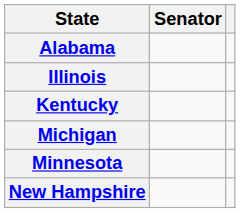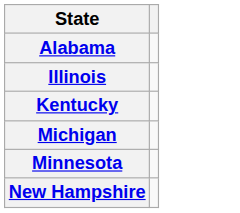 <table class="wikitable sortable plainrowheaders">
 <tr>
 <th scope="col">State</th>
-<th scope="col">Senator</th>
 <th scope="col"></th>
 </tr>
 <tr>
 <th><a href='#'>Alabama</a></th>
 <td></td>
-<td></td>
 </tr>
 <tr>
 <th><a href='#'>Illinois</a></th>
-<td></td>
 <td></td>
 </tr>
 <tr>
 <th><a href='#'>Kentucky</a></th>
 <td></td>
-<td></td>
 </tr>
 <tr>
 <th><a href='#'>Michigan</a></th>
-<td></td>
 <td></td>
 </tr>
 <tr>
 <th><a href='#'>Minnesota</a></th>
 <td></td>
-<td></td>
 </tr>
 <tr>
 <th><a href='#'>New Hampshire</a></th>
 <td></td>
-<td></td>
 </tr>
 </table>
